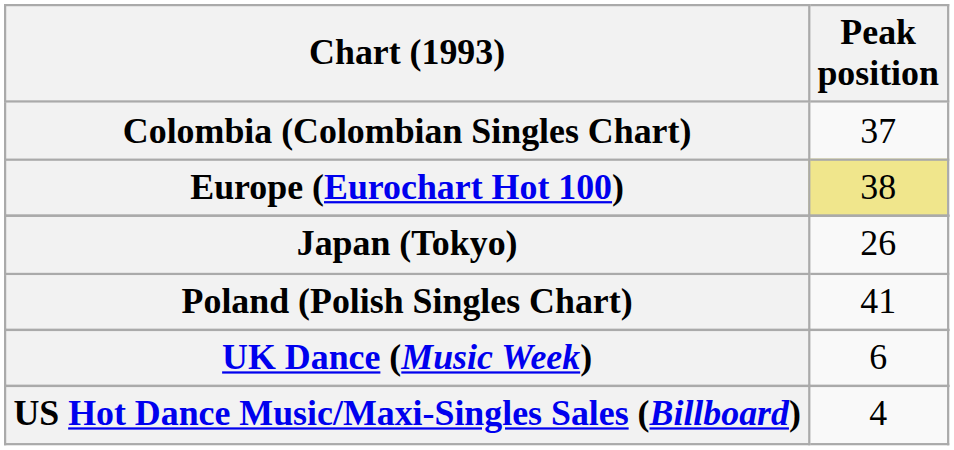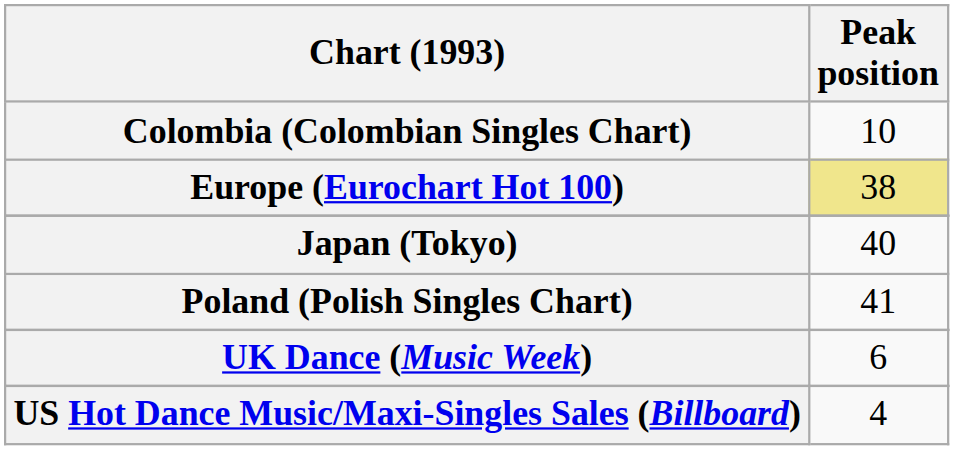 <table class="wikitable sortable plainrowheaders">
 <tr>
 <th>Chart (1993)</th>
 <th>Peak<br>position</th>
 </tr>
 <tr>
 <th scope="row">Colombia (Colombian Singles Chart)</th>
-<td align="center">37</td>
+<td align="center">10</td>
 </tr>
 <tr>
 <th scope="row">Europe (<a href='#'>Eurochart Hot 100</a>)</th>
 <td align="center" style="background: khaki;">38</td>
 </tr>
 <tr>
 </tr>
 <tr>
 <th scope="row">Japan (Tokyo)</th>
-<td align="center">26</td>
+<td align="center">40</td>
 </tr>
 <tr>
 <th scope="row">Poland (Polish Singles Chart)</th>
 <td align="center">41</td>
 </tr>
 <tr>
 </tr>
 <tr>
 <th scope="row"><a href='#'>UK Dance</a> (<em><a href='#'>Music Week</a></em>)</th>
 <td align="center">6</td>
 </tr>
 <tr>
 </tr>
 <tr>
 </tr>
 <tr>
 <th scope="row">US <a href='#'>Hot Dance Music/Maxi-Singles Sales</a> (<em><a href='#'>Billboard</a></em>)</th>
 <td align="center">4</td>
 </tr>
 </table>
